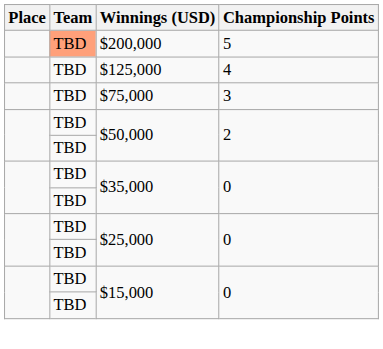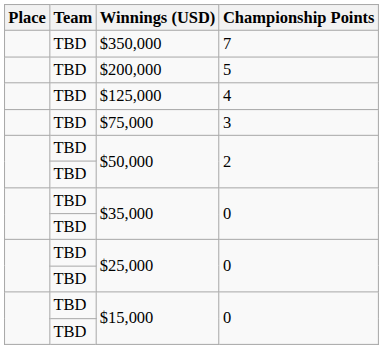 <table class="wikitable">
 <tr>
 <th>Place</th>
 <th>Team</th>
 <th>Winnings (USD)</th>
 <th>Championship Points</th>
 </tr>
 <tr>
 <td></td>
-<td style="background: lightsalmon;">TBD</td>
+<td>TBD</td>
+<td>$350,000</td>
+<td>7</td>
+</tr>
+<tr>
+<td></td>
+<td>TBD</td>
 <td>$200,000</td>
 <td>5</td>
 </tr>
 <tr>
 <td></td>
 <td>TBD</td>
 <td>$125,000</td>
 <td>4</td>
 </tr>
 <tr>
 <td></td>
 <td>TBD</td>
 <td>$75,000</td>
 <td>3</td>
 </tr>
 <tr>
 <td rowspan="2"></td>
 <td>TBD</td>
 <td rowspan="2">$50,000</td>
 <td rowspan="2">2</td>
 </tr>
 <tr>
 <td>TBD</td>
 </tr>
 <tr>
 <td rowspan="2"></td>
 <td>TBD</td>
 <td rowspan="2">$35,000</td>
 <td rowspan="2">0</td>
 </tr>
 <tr>
 <td>TBD</td>
 </tr>
 <tr>
 <td rowspan="2"></td>
 <td>TBD</td>
 <td rowspan="2">$25,000</td>
 <td rowspan="2">0</td>
 </tr>
 <tr>
 <td>TBD</td>
 </tr>
 <tr>
 <td rowspan="2"></td>
 <td>TBD</td>
 <td rowspan="2">$15,000</td>
 <td rowspan="2">0</td>
 </tr>
 <tr>
 <td>TBD</td>
 </tr>
 </table>
